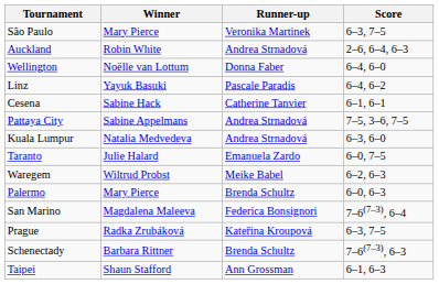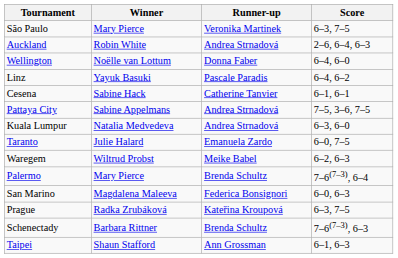 <table class="wikitable">
 <tr style="background:#efefef;">
 <th style="width:150px;">Tournament</th>
 <th style="width:210px;">Winner</th>
 <th style="width:210px;">Runner-up</th>
 <th style="width:160px;">Score</th>
 </tr>
 <tr>
 <td>São Paulo</td>
 <td> <a href='#'>Mary Pierce</a></td>
 <td> <a href='#'>Veronika Martinek</a></td>
 <td>6–3, 7–5</td>
 </tr>
 <tr>
 <td><a href='#'>Auckland</a></td>
 <td> <a href='#'>Robin White</a></td>
 <td> <a href='#'>Andrea Strnadová</a></td>
 <td>2–6, 6–4, 6–3</td>
 </tr>
 <tr>
 <td><a href='#'>Wellington</a></td>
 <td> <a href='#'>Noëlle van Lottum</a></td>
 <td> <a href='#'>Donna Faber</a></td>
 <td>6–4, 6–0</td>
 </tr>
 <tr>
 <td>Linz</td>
 <td> <a href='#'>Yayuk Basuki</a></td>
 <td> <a href='#'>Pascale Paradis</a></td>
 <td>6–4, 6–2</td>
 </tr>
 <tr>
 <td>Cesena</td>
 <td> <a href='#'>Sabine Hack</a></td>
 <td> <a href='#'>Catherine Tanvier</a></td>
 <td>6–1, 6–1</td>
 </tr>
 <tr>
 <td><a href='#'>Pattaya City</a></td>
 <td> <a href='#'>Sabine Appelmans</a></td>
 <td> <a href='#'>Andrea Strnadová</a></td>
 <td>7–5, 3–6, 7–5</td>
 </tr>
 <tr>
 <td>Kuala Lumpur</td>
 <td> <a href='#'>Natalia Medvedeva</a></td>
 <td> <a href='#'>Andrea Strnadová</a></td>
 <td>6–3, 6–0</td>
 </tr>
 <tr>
 <td><a href='#'>Taranto</a></td>
 <td> <a href='#'>Julie Halard</a></td>
 <td> <a href='#'>Emanuela Zardo</a></td>
 <td>6–0, 7–5</td>
 </tr>
 <tr>
 <td>Waregem</td>
 <td> <a href='#'>Wiltrud Probst</a></td>
 <td> <a href='#'>Meike Babel</a></td>
 <td>6–2, 6–3</td>
 </tr>
 <tr>
 <td><a href='#'>Palermo</a></td>
 <td> <a href='#'>Mary Pierce</a></td>
 <td> <a href='#'>Brenda Schultz</a></td>
-<td>6–0, 6–3</td>
+<td>7–6<sup>(7–3)</sup>, 6–4</td>
 </tr>
 <tr>
 <td>San Marino</td>
 <td> <a href='#'>Magdalena Maleeva</a></td>
 <td> <a href='#'>Federica Bonsignori</a></td>
-<td>7–6<sup>(7–3)</sup>, 6–4</td>
+<td>6–0, 6–3</td>
 </tr>
 <tr>
 <td>Prague</td>
 <td> <a href='#'>Radka Zrubáková</a></td>
 <td> <a href='#'>Kateřina Kroupová</a></td>
 <td>6–3, 7–5</td>
 </tr>
 <tr>
 <td>Schenectady</td>
 <td> <a href='#'>Barbara Rittner</a></td>
 <td> <a href='#'>Brenda Schultz</a></td>
 <td>7–6<sup>(7–3)</sup>, 6–3</td>
 </tr>
 <tr>
 <td><a href='#'>Taipei</a></td>
 <td> <a href='#'>Shaun Stafford</a></td>
 <td> <a href='#'>Ann Grossman</a></td>
 <td>6–1, 6–3</td>
 </tr>
 </table>
